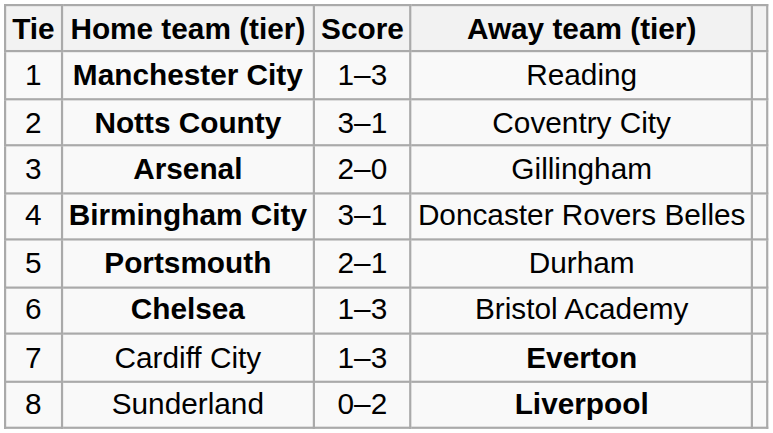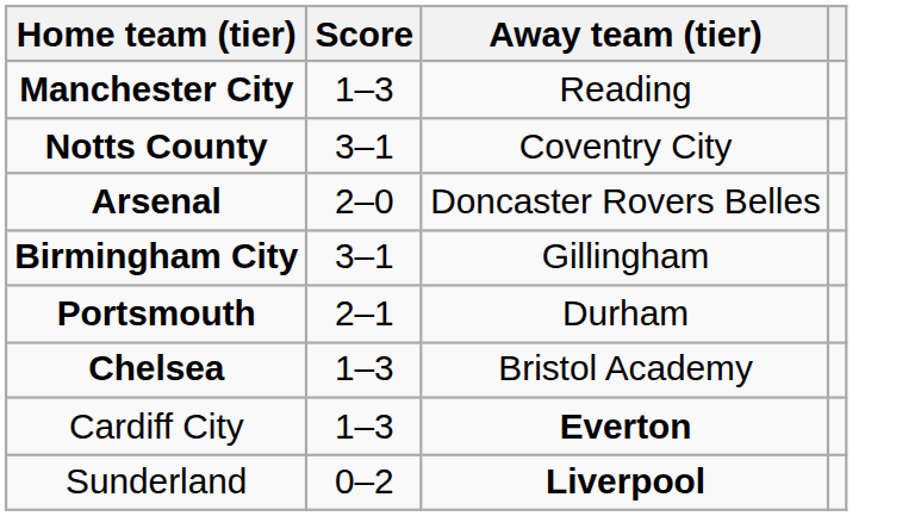 <table class="wikitable" style="text-align:center; font-size:85%">
 <tr>
-<th>Tie</th>
 <th>Home team (tier)</th>
 <th>Score</th>
 <th>Away team (tier)</th>
 <th></th>
 </tr>
 <tr>
-<td align="center">1</td>
 <td><strong>Manchester City</strong></td>
 <td align="center">1–3</td>
 <td>Reading</td>
 <td></td>
 </tr>
 <tr>
-<td align="center">2</td>
 <td><strong>Notts County</strong></td>
 <td align="center">3–1</td>
 <td>Coventry City</td>
 <td></td>
 </tr>
 <tr>
-<td align="center">3</td>
 <td><strong>Arsenal</strong></td>
 <td align="center">2–0</td>
+<td>Doncaster Rovers Belles</td>
+<td></td>
+</tr>
+<tr>
+<td><strong>Birmingham City</strong></td>
+<td align="center">3–1</td>
 <td>Gillingham</td>
 <td></td>
 </tr>
 <tr>
-<td align="center">4</td>
-<td><strong>Birmingham City</strong></td>
-<td align="center">3–1</td>
-<td>Doncaster Rovers Belles</td>
-<td></td>
-</tr>
-<tr>
-<td align="center">5</td>
 <td><strong>Portsmouth</strong></td>
 <td align="center">2–1</td>
 <td>Durham</td>
 <td></td>
 </tr>
 <tr>
-<td align="center">6</td>
 <td><strong>Chelsea</strong></td>
 <td align="center">1–3</td>
 <td>Bristol Academy</td>
 <td></td>
 </tr>
 <tr>
-<td align="center">7</td>
 <td>Cardiff City</td>
 <td align="center">1–3</td>
 <td><strong>Everton</strong></td>
 <td></td>
 </tr>
 <tr>
-<td align="center">8</td>
 <td>Sunderland</td>
 <td align="center">0–2</td>
 <td><strong>Liverpool</strong></td>
 <td></td>
 </tr>
 </table>
